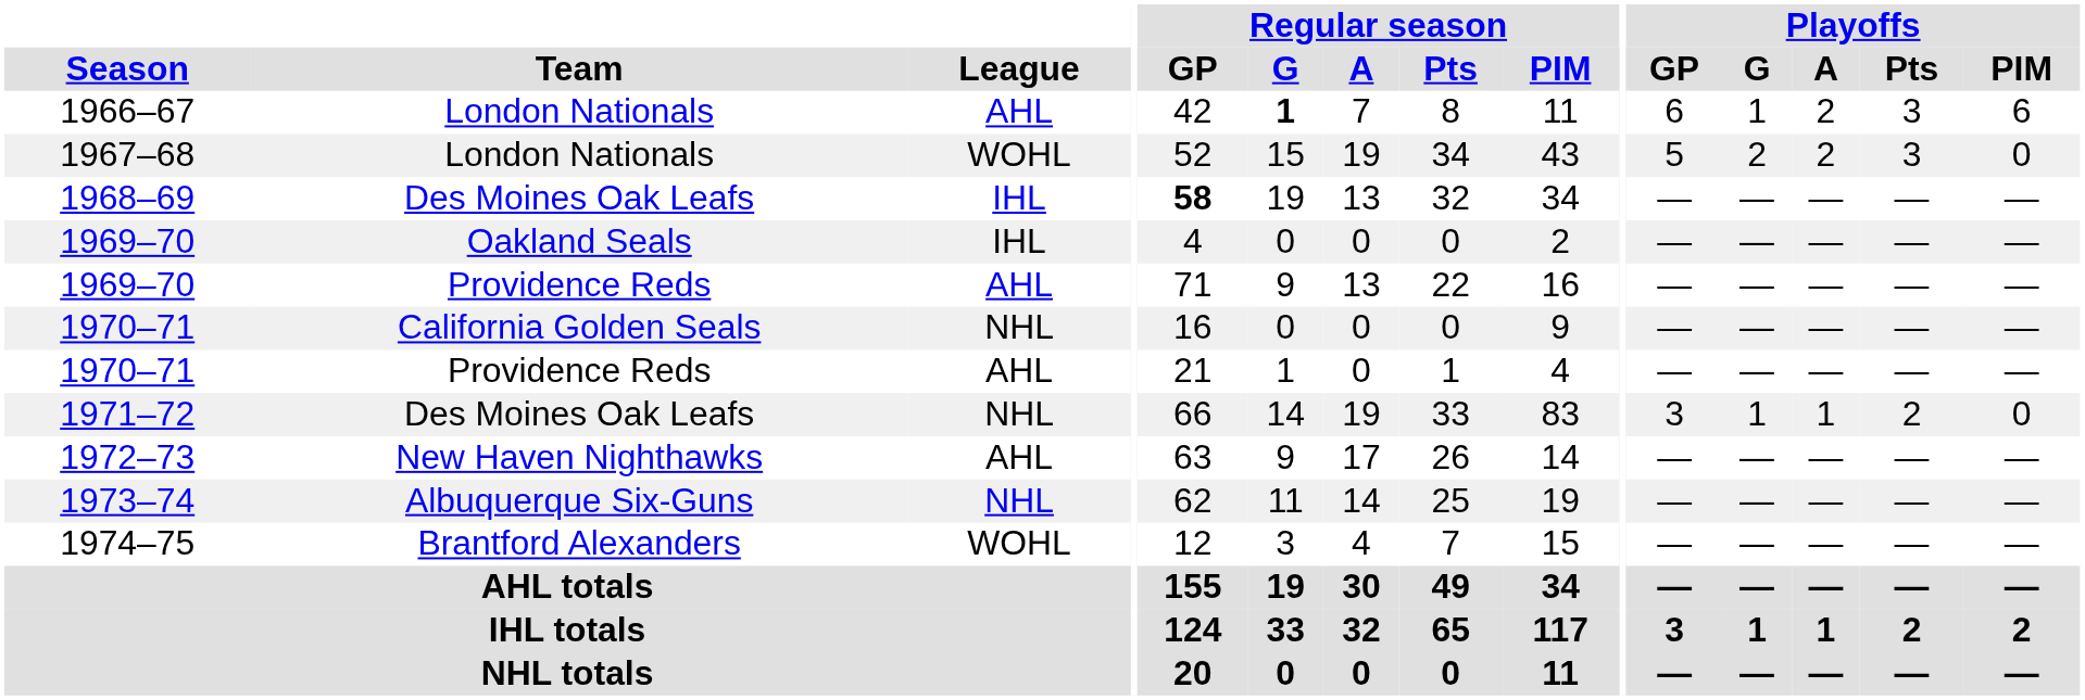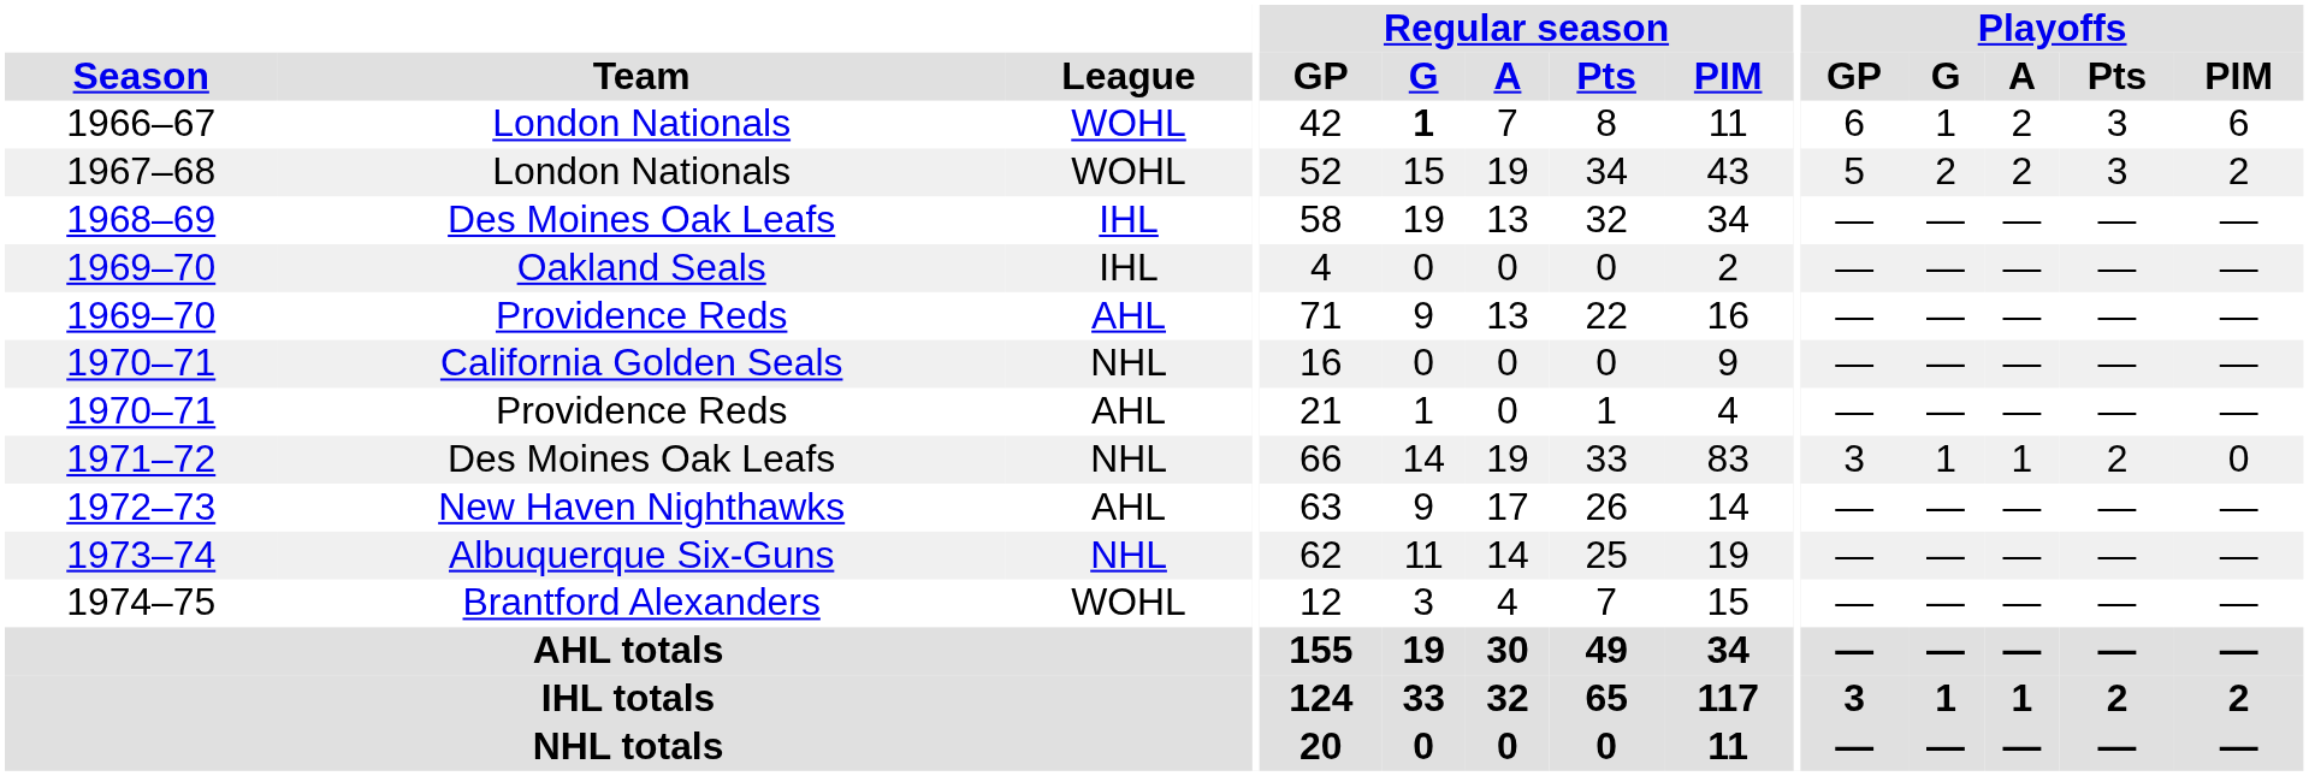 <table border="0" cellpadding="1" cellspacing="0" style="text-align:center; width:60em">
 <tr bgcolor="#e0e0e0">
 <th colspan="3" bgcolor="#ffffff"></th>
 <th rowspan="100" bgcolor="#ffffff"></th>
 <th colspan="5"><a href='#'>Regular season</a></th>
 <th rowspan="100" bgcolor="#ffffff"></th>
 <th colspan="5"><a href='#'>Playoffs</a></th>
 </tr>
 <tr bgcolor="#e0e0e0">
 <th><a href='#'>Season</a></th>
 <th>Team</th>
 <th>League</th>
 <th>GP</th>
 <th><a href='#'>G</a></th>
 <th><a href='#'>A</a></th>
 <th><a href='#'>Pts</a></th>
 <th><a href='#'>PIM</a></th>
 <th>GP</th>
 <th>G</th>
 <th>A</th>
 <th>Pts</th>
 <th>PIM</th>
 </tr>
 <tr>
 <td>1966–67</td>
 <td><a href='#'>London Nationals</a></td>
-<td><a href='#'>AHL</a></td>
+<td><a href='#'>WOHL</a></td>
 <td>42</td>
 <td><strong>1</strong></td>
 <td>7</td>
 <td>8</td>
 <td>11</td>
 <td>6</td>
 <td>1</td>
 <td>2</td>
 <td>3</td>
 <td>6</td>
 </tr>
 <tr bgcolor="#f0f0f0">
 <td>1967–68</td>
 <td>London Nationals</td>
 <td>WOHL</td>
 <td>52</td>
 <td>15</td>
 <td>19</td>
 <td>34</td>
 <td>43</td>
 <td>5</td>
 <td>2</td>
 <td>2</td>
 <td>3</td>
-<td>0</td>
+<td>2</td>
 </tr>
 <tr>
 <td><a href='#'>1968–69</a></td>
 <td><a href='#'>Des Moines Oak Leafs</a></td>
 <td><a href='#'>IHL</a></td>
-<td><strong>58</strong></td>
+<td>58</td>
 <td>19</td>
 <td>13</td>
 <td>32</td>
 <td>34</td>
 <td>—</td>
 <td>—</td>
 <td>—</td>
 <td>—</td>
 <td>—</td>
 </tr>
 <tr bgcolor="#f0f0f0">
 <td><a href='#'>1969–70</a></td>
 <td><a href='#'>Oakland Seals</a></td>
 <td>IHL</td>
 <td>4</td>
 <td>0</td>
 <td>0</td>
 <td>0</td>
 <td>2</td>
 <td>—</td>
 <td>—</td>
 <td>—</td>
 <td>—</td>
 <td>—</td>
 </tr>
 <tr>
 <td><a href='#'>1969–70</a></td>
 <td><a href='#'>Providence Reds</a></td>
 <td><a href='#'>AHL</a></td>
 <td>71</td>
 <td>9</td>
 <td>13</td>
 <td>22</td>
 <td>16</td>
 <td>—</td>
 <td>—</td>
 <td>—</td>
 <td>—</td>
 <td>—</td>
 </tr>
 <tr bgcolor="#f0f0f0">
 <td><a href='#'>1970–71</a></td>
 <td><a href='#'>California Golden Seals</a></td>
 <td>NHL</td>
 <td>16</td>
 <td>0</td>
 <td>0</td>
 <td>0</td>
 <td>9</td>
 <td>—</td>
 <td>—</td>
 <td>—</td>
 <td>—</td>
 <td>—</td>
 </tr>
 <tr>
 <td><a href='#'>1970–71</a></td>
 <td>Providence Reds</td>
 <td>AHL</td>
 <td>21</td>
 <td>1</td>
 <td>0</td>
 <td>1</td>
 <td>4</td>
 <td>—</td>
 <td>—</td>
 <td>—</td>
 <td>—</td>
 <td>—</td>
 </tr>
 <tr bgcolor="#f0f0f0">
 <td><a href='#'>1971–72</a></td>
 <td>Des Moines Oak Leafs</td>
 <td>NHL</td>
 <td>66</td>
 <td>14</td>
 <td>19</td>
 <td>33</td>
 <td>83</td>
 <td>3</td>
 <td>1</td>
 <td>1</td>
 <td>2</td>
 <td>0</td>
 </tr>
 <tr>
 <td><a href='#'>1972–73</a></td>
 <td><a href='#'>New Haven Nighthawks</a></td>
 <td>AHL</td>
 <td>63</td>
 <td>9</td>
 <td>17</td>
 <td>26</td>
 <td>14</td>
 <td>—</td>
 <td>—</td>
 <td>—</td>
 <td>—</td>
 <td>—</td>
 </tr>
 <tr bgcolor="#f0f0f0">
 <td><a href='#'>1973–74</a></td>
 <td><a href='#'>Albuquerque Six-Guns</a></td>
 <td><a href='#'>NHL</a></td>
 <td>62</td>
 <td>11</td>
 <td>14</td>
 <td>25</td>
 <td>19</td>
 <td>—</td>
 <td>—</td>
 <td>—</td>
 <td>—</td>
 <td>—</td>
 </tr>
 <tr>
 <td>1974–75</td>
 <td><a href='#'>Brantford Alexanders</a></td>
 <td>WOHL</td>
 <td>12</td>
 <td>3</td>
 <td>4</td>
 <td>7</td>
 <td>15</td>
 <td>—</td>
 <td>—</td>
 <td>—</td>
 <td>—</td>
 <td>—</td>
 </tr>
 <tr bgcolor="#e0e0e0">
 <th colspan="3">AHL totals</th>
 <th>155</th>
 <th>19</th>
 <th>30</th>
 <th>49</th>
 <th>34</th>
 <th>—</th>
 <th>—</th>
 <th>—</th>
 <th>—</th>
 <th>—</th>
 </tr>
 <tr bgcolor="#e0e0e0">
 <th colspan="3">IHL totals</th>
 <th>124</th>
 <th>33</th>
 <th>32</th>
 <th>65</th>
 <th>117</th>
 <th>3</th>
 <th>1</th>
 <th>1</th>
 <th>2</th>
 <th>2</th>
 </tr>
 <tr bgcolor="#e0e0e0">
 <th colspan="3">NHL totals</th>
 <th>20</th>
 <th>0</th>
 <th>0</th>
 <th>0</th>
 <th>11</th>
 <th>—</th>
 <th>—</th>
 <th>—</th>
 <th>—</th>
 <th>—</th>
 </tr>
 </table>
